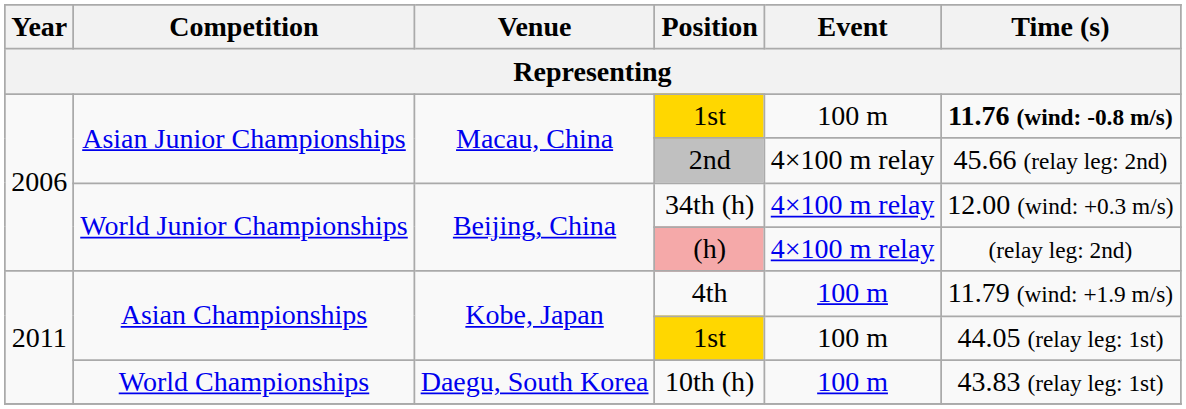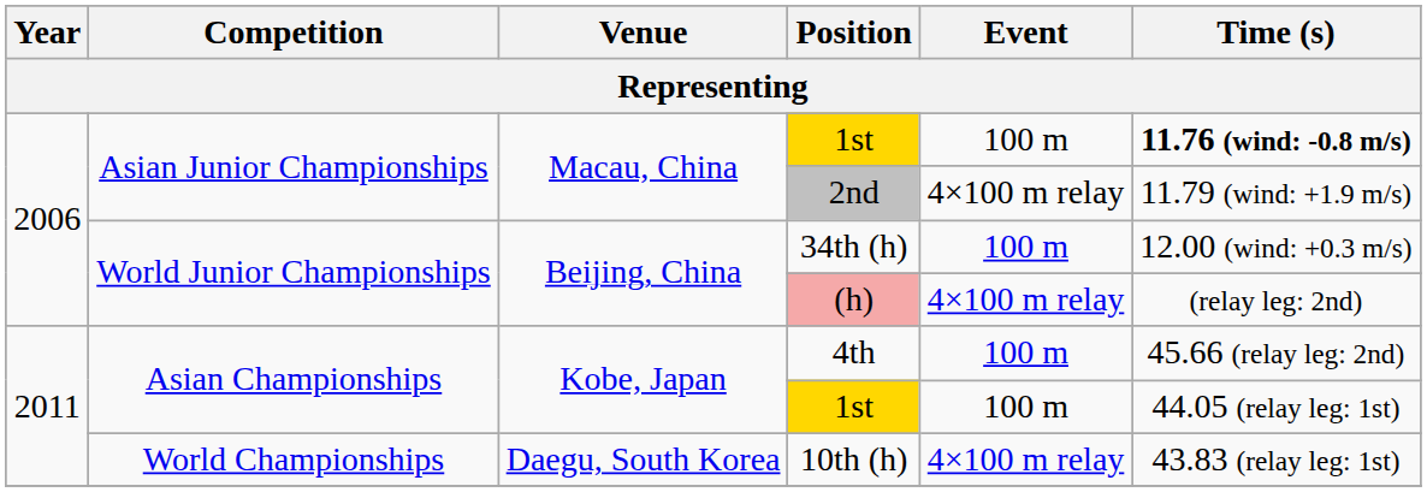 <table class="wikitable sortable" style=text-align:center>
 <tr>
 <th>Year</th>
 <th>Competition</th>
 <th>Venue</th>
 <th>Position</th>
 <th>Event</th>
 <th>Time (s)</th>
 </tr>
 <tr>
 <th colspan="6">Representing </th>
 </tr>
 <tr>
 <td rowspan=4>2006</td>
 <td rowspan=2><a href='#'>Asian Junior Championships</a></td>
 <td rowspan=2><a href='#'>Macau, China</a></td>
 <td bgcolor="gold">1st</td>
 <td>100 m</td>
 <td><strong>11.76 <small>(wind: -0.8 m/s)</small></strong></td>
 </tr>
 <tr>
 <td bgcolor="silver">2nd</td>
 <td>4×100 m relay</td>
-<td>45.66 <small>(relay leg: 2nd)</small></td>
+<td>11.79 <small>(wind: +1.9 m/s)</small></td>
 </tr>
 <tr>
 <td rowspan=2><a href='#'>World Junior Championships</a></td>
 <td rowspan=2><a href='#'>Beijing, China</a></td>
 <td>34th (h)</td>
-<td><a href='#'>4×100 m relay</a></td>
+<td><a href='#'>100 m</a></td>
 <td>12.00 <small>(wind: +0.3 m/s)</small></td>
 </tr>
 <tr>
 <td bgcolor=f5a9a9> (h)</td>
 <td><a href='#'>4×100 m relay</a></td>
 <td> <small>(relay leg: 2nd)</small></td>
 </tr>
 <tr>
 <td rowspan=3>2011</td>
 <td rowspan=2><a href='#'>Asian Championships</a></td>
 <td rowspan=2><a href='#'>Kobe, Japan</a></td>
 <td>4th</td>
 <td><a href='#'>100 m</a></td>
-<td>11.79 <small>(wind: +1.9 m/s)</small></td>
+<td>45.66 <small>(relay leg: 2nd)</small></td>
 </tr>
 <tr>
 <td bgcolor="gold">1st</td>
 <td>100 m</td>
 <td>44.05 <small>(relay leg: 1st)</small></td>
 </tr>
 <tr>
 <td><a href='#'>World Championships</a></td>
 <td><a href='#'>Daegu, South Korea</a></td>
 <td>10th (h)</td>
-<td><a href='#'>100 m</a></td>
+<td><a href='#'>4×100 m relay</a></td>
 <td>43.83 <small>(relay leg: 1st)</small></td>
 </tr>
 <tr>
 </tr>
 </table>
